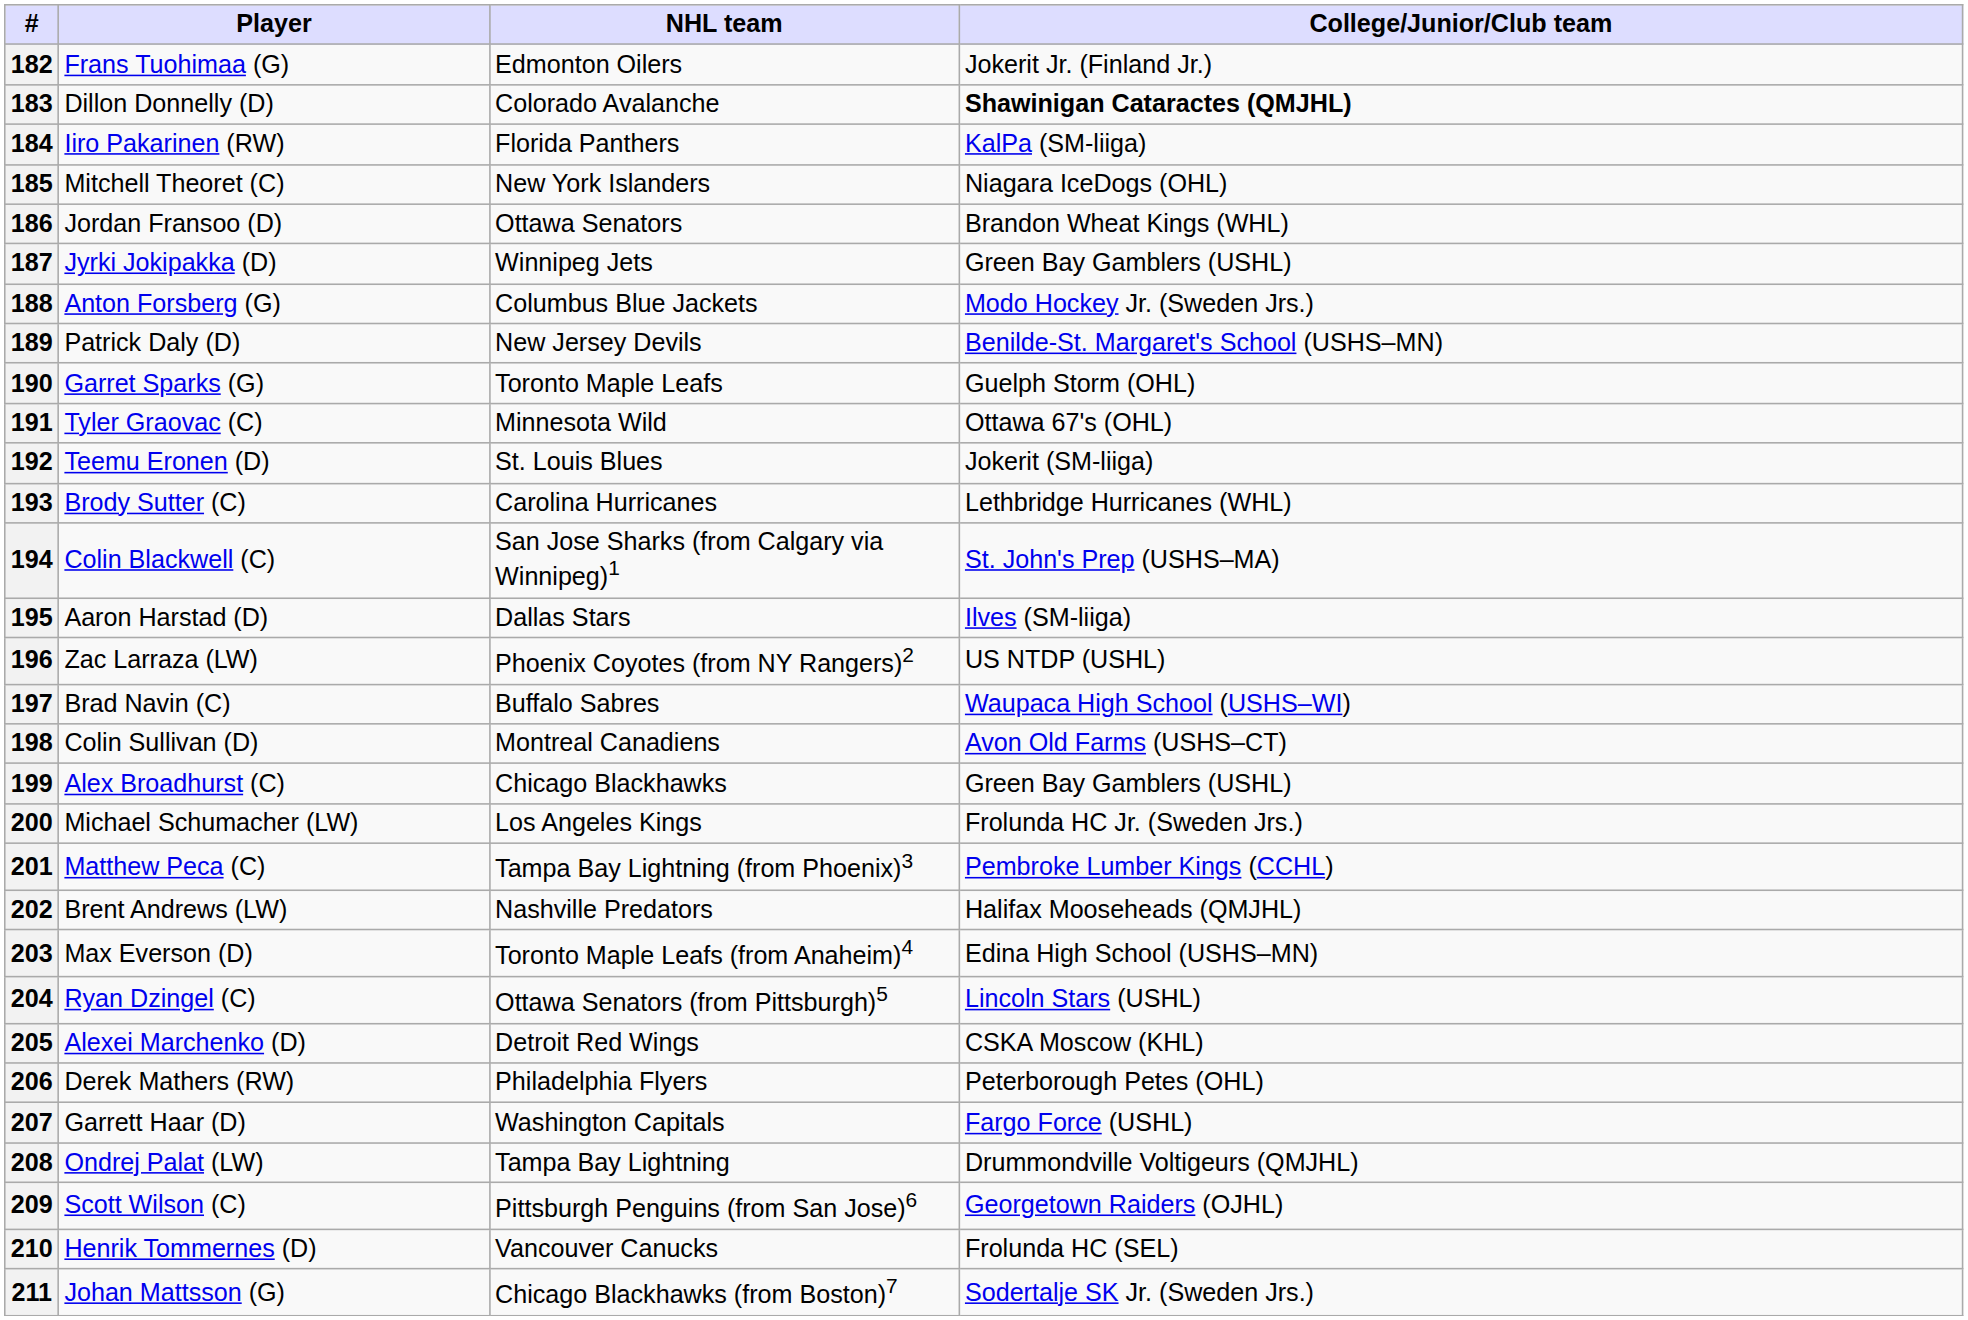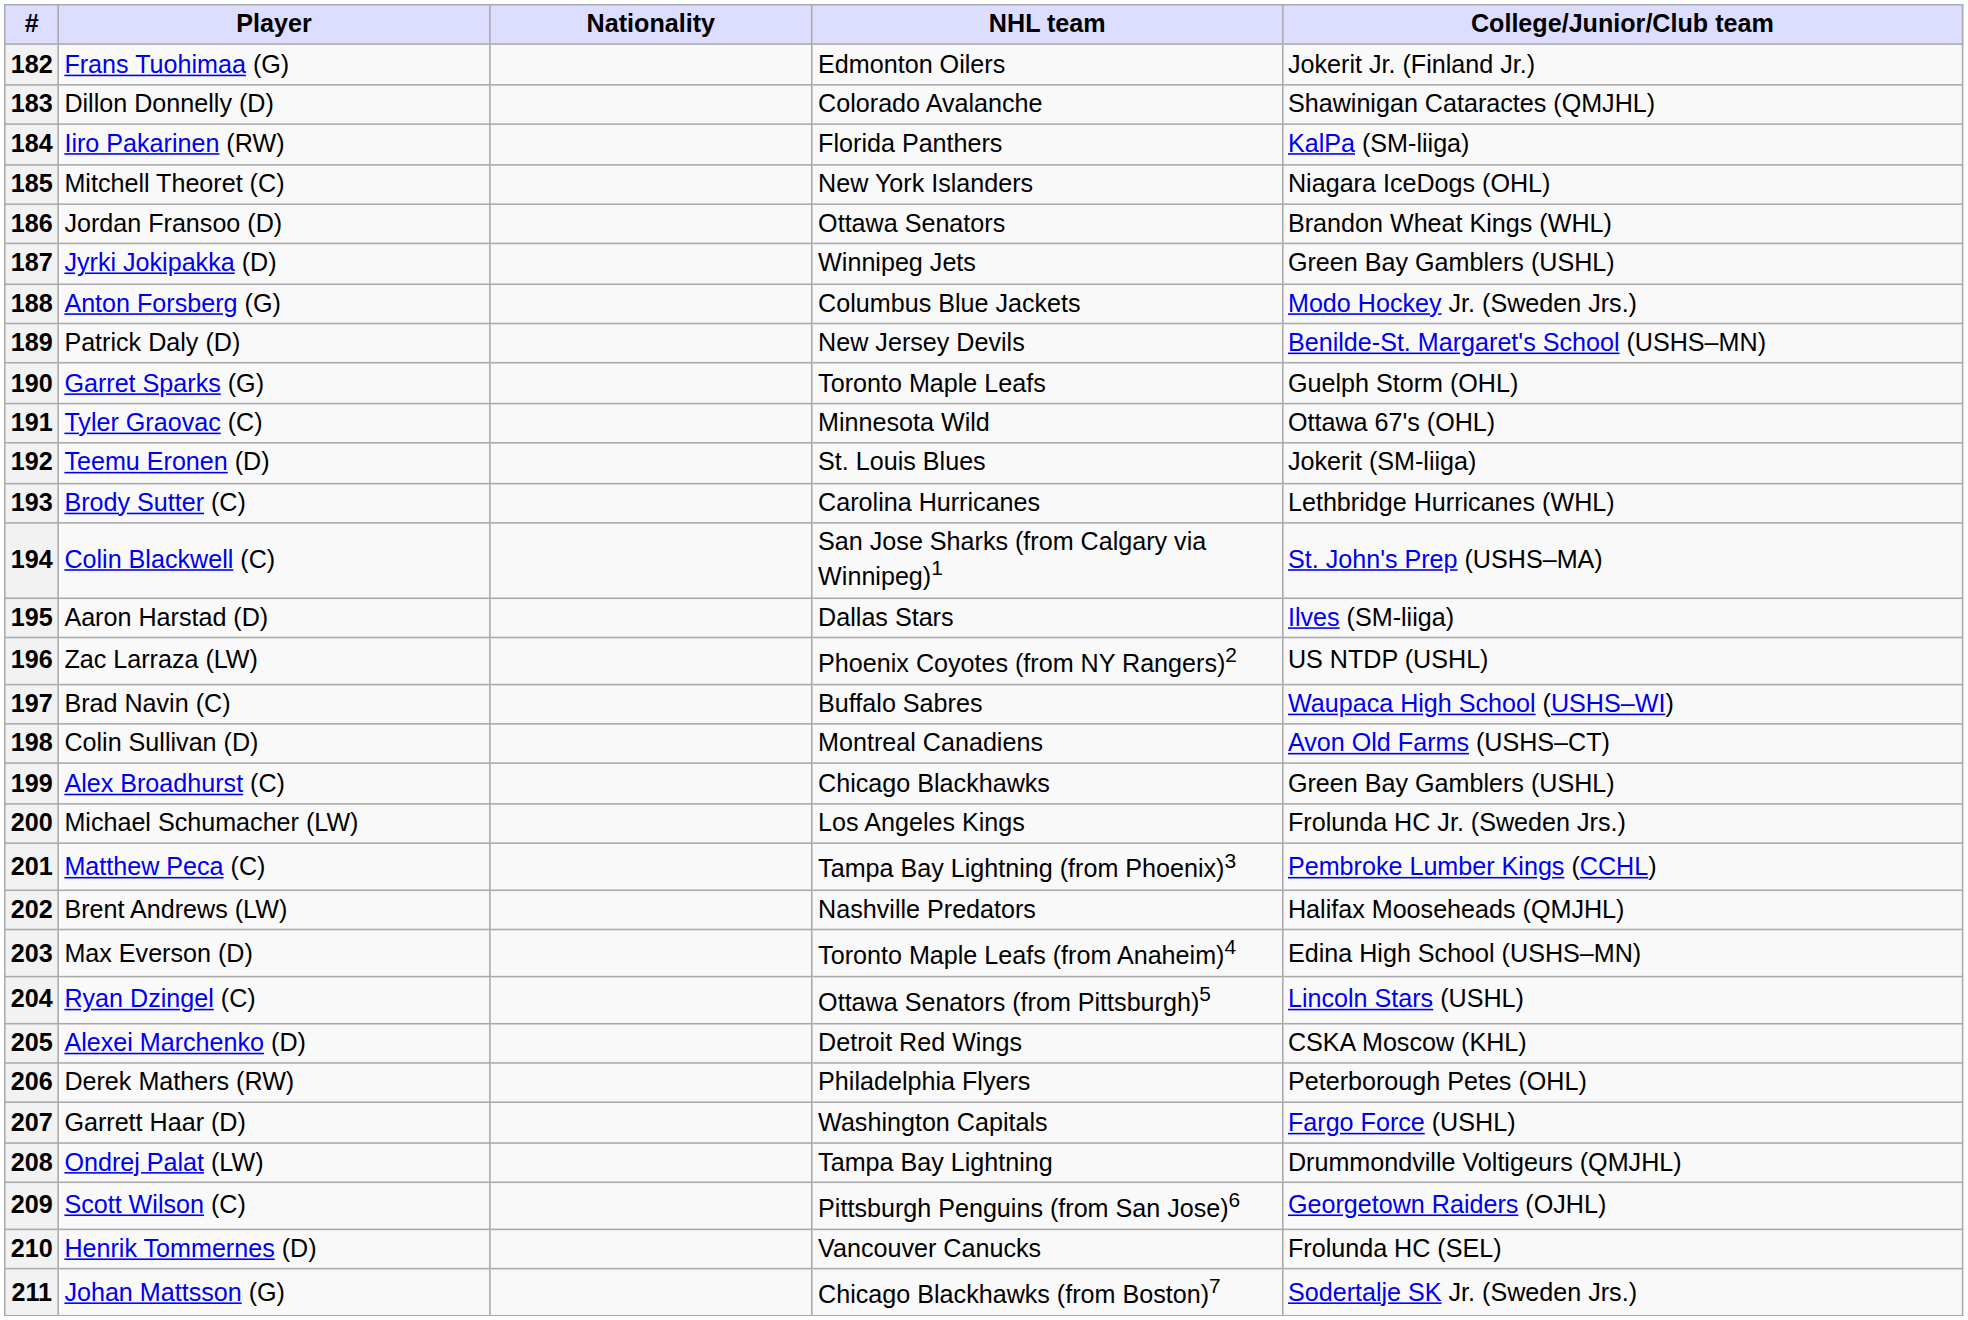 <table class="wikitable">
 <tr>
 <th style="background:#ddf; width:2.75%;">#</th>
 <th style="background:#ddf; width:22.0%;">Player</th>
+<th style="background:#ddf; width:16.5%;">Nationality</th>
 <th style="background:#ddf; width:24.0%;">NHL team</th>
 <th style="background:#ddf; width:100.0%;">College/Junior/Club team</th>
 </tr>
 <tr>
 <th>182</th>
 <td><a href='#'>Frans Tuohimaa</a> (G)</td>
+<td></td>
 <td>Edmonton Oilers</td>
 <td>Jokerit Jr. (Finland Jr.)</td>
 </tr>
 <tr>
 <th>183</th>
 <td>Dillon Donnelly (D)</td>
+<td></td>
 <td>Colorado Avalanche</td>
-<td><strong>Shawinigan Cataractes (QMJHL)</strong></td>
+<td>Shawinigan Cataractes (QMJHL)</td>
 </tr>
 <tr>
 <th>184</th>
 <td><a href='#'>Iiro Pakarinen</a> (RW)</td>
+<td></td>
 <td>Florida Panthers</td>
 <td><a href='#'>KalPa</a> (SM-liiga)</td>
 </tr>
 <tr>
 <th>185</th>
 <td>Mitchell Theoret (C)</td>
+<td></td>
 <td>New York Islanders</td>
 <td>Niagara IceDogs (OHL)</td>
 </tr>
 <tr>
 <th>186</th>
 <td>Jordan Fransoo (D)</td>
+<td></td>
 <td>Ottawa Senators</td>
 <td>Brandon Wheat Kings (WHL)</td>
 </tr>
 <tr>
 <th>187</th>
 <td><a href='#'>Jyrki Jokipakka</a> (D)</td>
+<td></td>
 <td>Winnipeg Jets</td>
 <td>Green Bay Gamblers (USHL)</td>
 </tr>
 <tr>
 <th>188</th>
 <td><a href='#'>Anton Forsberg</a> (G)</td>
+<td></td>
 <td>Columbus Blue Jackets</td>
 <td><a href='#'>Modo Hockey</a> Jr. (Sweden Jrs.)</td>
 </tr>
 <tr>
 <th>189</th>
 <td>Patrick Daly (D)</td>
+<td></td>
 <td>New Jersey Devils</td>
 <td><a href='#'>Benilde-St. Margaret's School</a> (USHS–MN)</td>
 </tr>
 <tr>
 <th>190</th>
 <td><a href='#'>Garret Sparks</a> (G)</td>
+<td></td>
 <td>Toronto Maple Leafs</td>
 <td>Guelph Storm (OHL)</td>
 </tr>
 <tr>
 <th>191</th>
 <td><a href='#'>Tyler Graovac</a> (C)</td>
+<td></td>
 <td>Minnesota Wild</td>
 <td>Ottawa 67's (OHL)</td>
 </tr>
 <tr>
 <th>192</th>
 <td><a href='#'>Teemu Eronen</a> (D)</td>
+<td></td>
 <td>St. Louis Blues</td>
 <td>Jokerit (SM-liiga)</td>
 </tr>
 <tr>
 <th>193</th>
 <td><a href='#'>Brody Sutter</a> (C)</td>
+<td></td>
 <td>Carolina Hurricanes</td>
 <td>Lethbridge Hurricanes (WHL)</td>
 </tr>
 <tr>
 <th>194</th>
 <td><a href='#'>Colin Blackwell</a> (C)</td>
+<td></td>
 <td>San Jose Sharks (from Calgary via Winnipeg)<sup>1</sup></td>
 <td><a href='#'>St. John's Prep</a> (USHS–MA)</td>
 </tr>
 <tr>
 <th>195</th>
 <td>Aaron Harstad (D)</td>
+<td></td>
 <td>Dallas Stars</td>
 <td><a href='#'>Ilves</a> (SM-liiga)</td>
 </tr>
 <tr>
 <th>196</th>
 <td>Zac Larraza (LW)</td>
+<td></td>
 <td>Phoenix Coyotes (from NY Rangers)<sup>2</sup></td>
 <td>US NTDP (USHL)</td>
 </tr>
 <tr>
 <th>197</th>
 <td>Brad Navin (C)</td>
+<td></td>
 <td>Buffalo Sabres</td>
 <td><a href='#'>Waupaca High School</a> (<a href='#'>USHS–WI</a>)</td>
 </tr>
 <tr>
 <th>198</th>
 <td>Colin Sullivan (D)</td>
+<td></td>
 <td>Montreal Canadiens</td>
 <td><a href='#'>Avon Old Farms</a> (USHS–CT)</td>
 </tr>
 <tr>
 <th>199</th>
 <td><a href='#'>Alex Broadhurst</a> (C)</td>
+<td></td>
 <td>Chicago Blackhawks</td>
 <td>Green Bay Gamblers (USHL)</td>
 </tr>
 <tr>
 <th>200</th>
 <td>Michael Schumacher (LW)</td>
+<td></td>
 <td>Los Angeles Kings</td>
 <td>Frolunda HC Jr. (Sweden Jrs.)</td>
 </tr>
 <tr>
 <th>201</th>
 <td><a href='#'>Matthew Peca</a> (C)</td>
+<td></td>
 <td>Tampa Bay Lightning (from Phoenix)<sup>3</sup></td>
 <td><a href='#'>Pembroke Lumber Kings</a> (<a href='#'>CCHL</a>)</td>
 </tr>
 <tr>
 <th>202</th>
 <td>Brent Andrews (LW)</td>
+<td></td>
 <td>Nashville Predators</td>
 <td>Halifax Mooseheads (QMJHL)</td>
 </tr>
 <tr>
 <th>203</th>
 <td>Max Everson (D)</td>
+<td></td>
 <td>Toronto Maple Leafs (from Anaheim)<sup>4</sup></td>
 <td>Edina High School (USHS–MN)</td>
 </tr>
 <tr>
 <th>204</th>
 <td><a href='#'>Ryan Dzingel</a> (C)</td>
+<td></td>
 <td>Ottawa Senators (from Pittsburgh)<sup>5</sup></td>
 <td><a href='#'>Lincoln Stars</a> (USHL)</td>
 </tr>
 <tr>
 <th>205</th>
 <td><a href='#'>Alexei Marchenko</a> (D)</td>
+<td></td>
 <td>Detroit Red Wings</td>
 <td>CSKA Moscow (KHL)</td>
 </tr>
 <tr>
 <th>206</th>
 <td>Derek Mathers (RW)</td>
+<td></td>
 <td>Philadelphia Flyers</td>
 <td>Peterborough Petes (OHL)</td>
 </tr>
 <tr>
 <th>207</th>
 <td>Garrett Haar (D)</td>
+<td></td>
 <td>Washington Capitals</td>
 <td><a href='#'>Fargo Force</a> (USHL)</td>
 </tr>
 <tr>
 <th>208</th>
 <td><a href='#'>Ondrej Palat</a> (LW)</td>
+<td></td>
 <td>Tampa Bay Lightning</td>
 <td>Drummondville Voltigeurs (QMJHL)</td>
 </tr>
 <tr>
 <th>209</th>
 <td><a href='#'>Scott Wilson</a> (C)</td>
+<td></td>
 <td>Pittsburgh Penguins (from San Jose)<sup>6</sup></td>
 <td><a href='#'>Georgetown Raiders</a> (OJHL)</td>
 </tr>
 <tr>
 <th>210</th>
 <td><a href='#'>Henrik Tommernes</a> (D)</td>
+<td></td>
 <td>Vancouver Canucks</td>
 <td>Frolunda HC (SEL)</td>
 </tr>
 <tr>
 <th>211</th>
 <td><a href='#'>Johan Mattsson</a> (G)</td>
+<td></td>
 <td>Chicago Blackhawks (from Boston)<sup>7</sup></td>
 <td><a href='#'>Sodertalje SK</a> Jr. (Sweden Jrs.)</td>
 </tr>
 </table>
